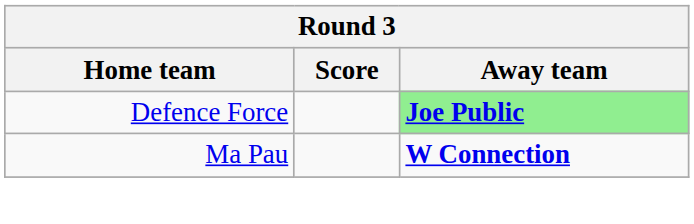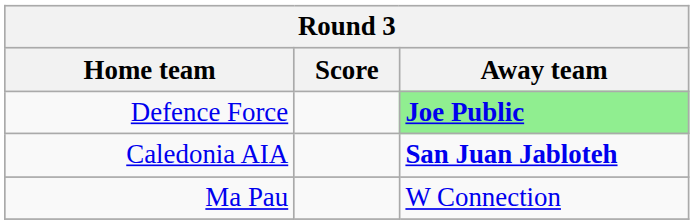 <table class="wikitable" style="float:left; margin-right:1em">
 <tr>
 <th colspan=3>Round 3</th>
 </tr>
 <tr>
 <th width="165">Home team</th>
 <th width="55">Score</th>
 <th width="165">Away team</th>
 </tr>
 <tr>
 <td align="right"><a href='#'>Defence Force</a></td>
 <td align=center></td>
 <td style="background: lightgreen;"><strong><a href='#'>Joe Public</a></strong></td>
 </tr>
 <tr>
+<td align="right"><a href='#'>Caledonia AIA</a></td>
+<td align=center></td>
+<td><strong><a href='#'>San Juan Jabloteh</a></strong></td>
+</tr>
+<tr>
 <td align="right"><a href='#'>Ma Pau</a></td>
 <td align=center></td>
-<td><strong><a href='#'>W Connection</a></strong></td>
+<td><a href='#'>W Connection</a></td>
 </tr>
 </table>
